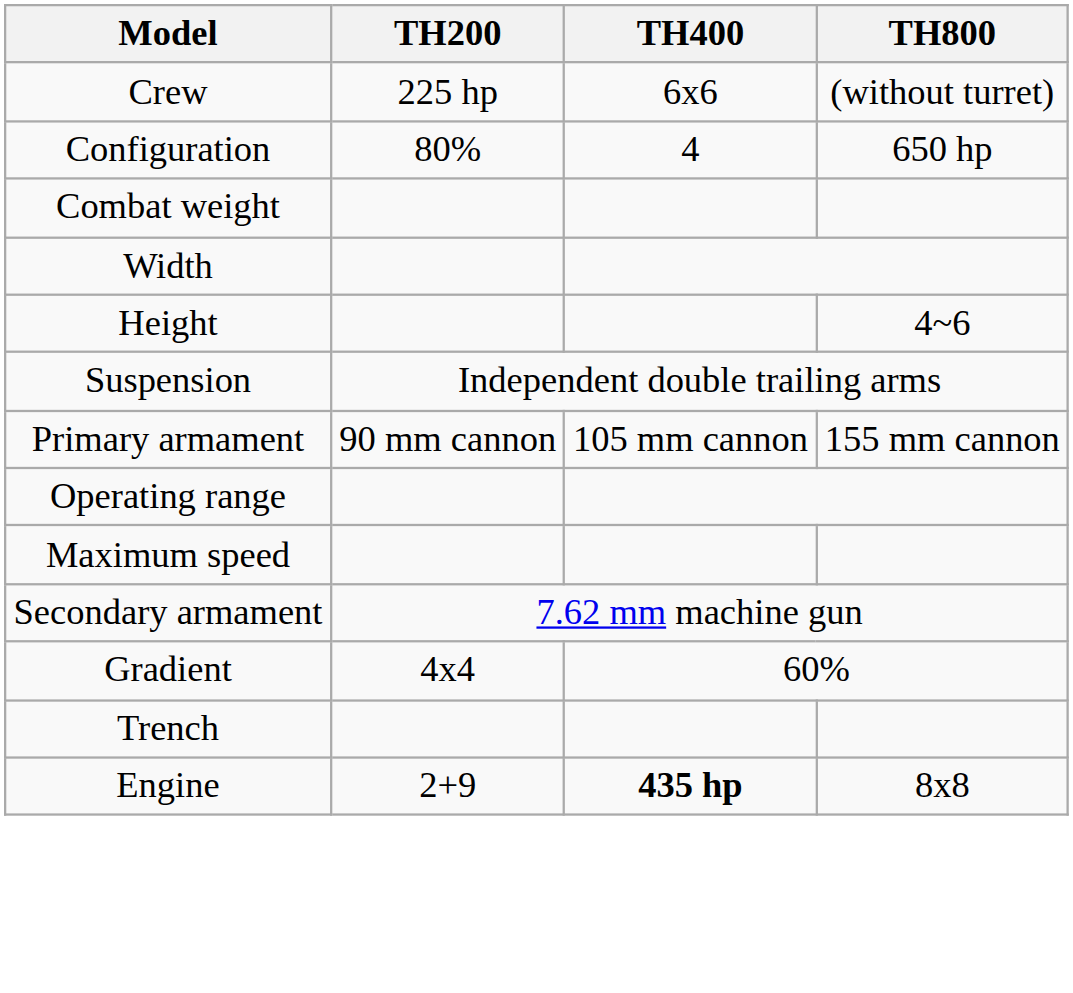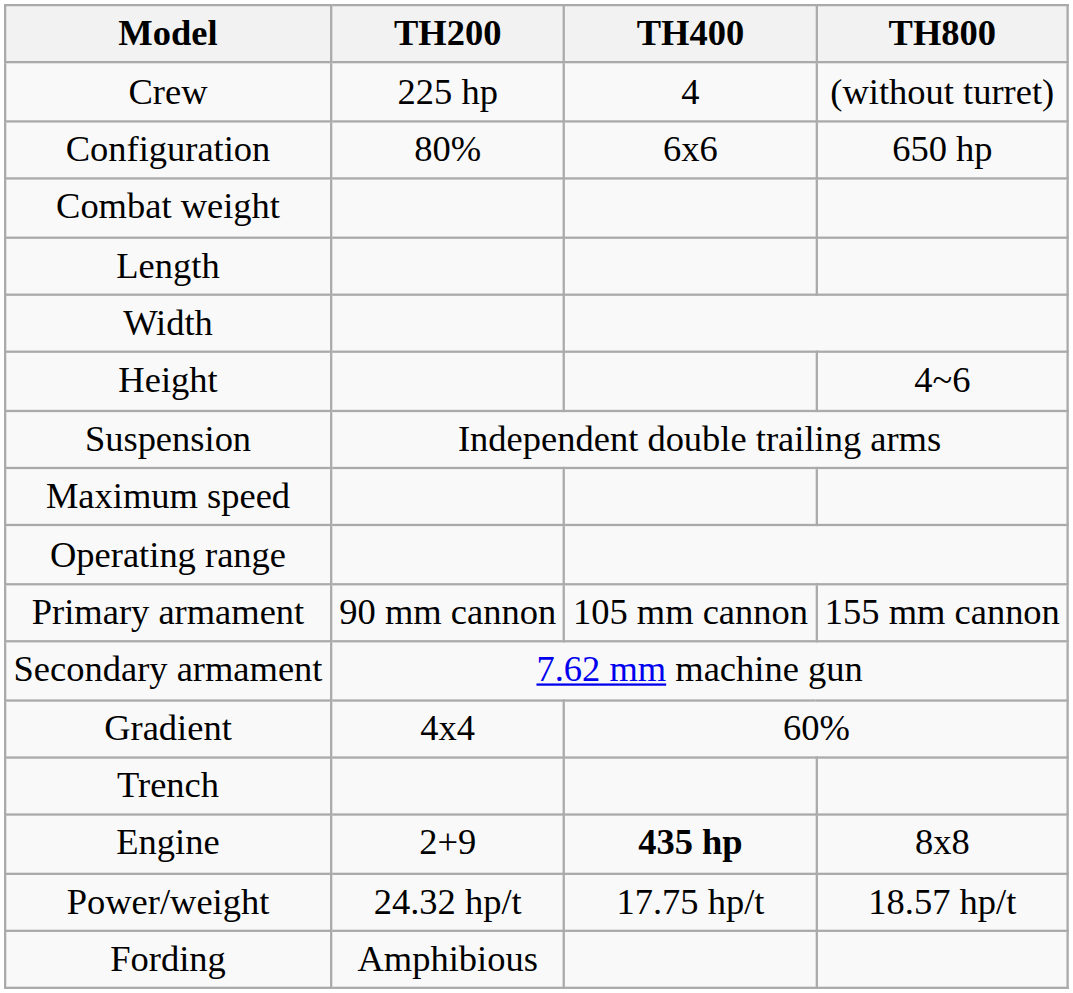 <table class="wikitable" style="text-align: center;">
 <tr>
 <th>Model</th>
 <th>TH200</th>
 <th>TH400</th>
 <th>TH800</th>
 </tr>
 <tr>
 <td>Crew</td>
 <td>225 hp</td>
-<td>6x6</td>
+<td>4</td>
 <td> (without turret)</td>
 </tr>
 <tr>
 <td>Configuration</td>
 <td>80%</td>
-<td>4</td>
+<td>6x6</td>
 <td>650 hp</td>
 </tr>
 <tr>
 <td>Combat weight</td>
+<td></td>
+<td></td>
+<td></td>
+</tr>
+<tr>
+<td>Length</td>
 <td></td>
 <td></td>
 <td></td>
 </tr>
 <tr>
 <td>Width</td>
 <td></td>
 <td colspan="2"></td>
 </tr>
 <tr>
 <td>Height</td>
 <td></td>
 <td></td>
 <td>4~6</td>
 </tr>
 <tr>
 <td>Suspension</td>
 <td colspan="3">Independent double trailing arms</td>
 </tr>
 <tr>
-<td>Primary armament</td>
-<td>90 mm cannon</td>
-<td>105 mm cannon</td>
-<td>155 mm cannon</td>
+<td>Maximum speed</td>
+<td></td>
+<td></td>
+<td></td>
 </tr>
 <tr>
 <td>Operating range</td>
 <td></td>
 <td colspan="2"></td>
 </tr>
 <tr>
-<td>Maximum speed</td>
-<td></td>
-<td></td>
-<td></td>
+<td>Primary armament</td>
+<td>90 mm cannon</td>
+<td>105 mm cannon</td>
+<td>155 mm cannon</td>
 </tr>
 <tr>
 <td>Secondary armament</td>
 <td colspan="3"><a href='#'>7.62 mm</a> machine gun</td>
 </tr>
 <tr>
 <td>Gradient</td>
 <td>4x4</td>
 <td colspan="2">60%</td>
 </tr>
 <tr>
 <td>Trench</td>
 <td></td>
 <td></td>
 <td></td>
 </tr>
 <tr>
 <td>Engine</td>
 <td>2+9</td>
 <td><strong>435 hp</strong></td>
 <td>8x8</td>
 </tr>
+<tr>
+<td>Power/weight</td>
+<td>24.32 hp/t</td>
+<td>17.75 hp/t</td>
+<td>18.57 hp/t</td>
+</tr>
+<tr>
+<td>Fording</td>
+<td>Amphibious</td>
+<td></td>
+<td></td>
+</tr>
 </table>
